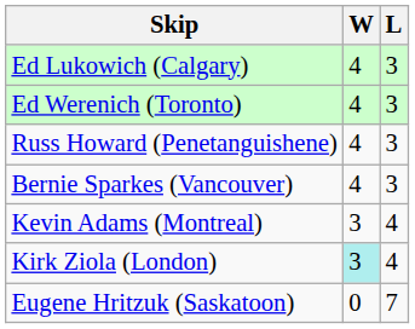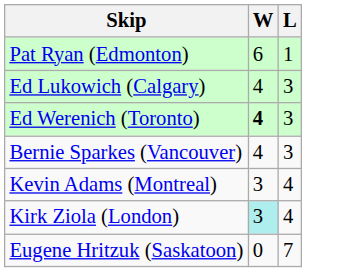 <table class="wikitable">
 <tr>
 <th>Skip</th>
 <th>W</th>
 <th>L</th>
+</tr>
+<tr bgcolor="#ccffcc">
+<td> <a href='#'>Pat Ryan</a> (<a href='#'>Edmonton</a>)</td>
+<td>6</td>
+<td>1</td>
 </tr>
 <tr bgcolor="#ccffcc">
 <td> <a href='#'>Ed Lukowich</a> (<a href='#'>Calgary</a>)</td>
 <td>4</td>
 <td>3</td>
 </tr>
 <tr bgcolor="#ccffcc">
 <td> <a href='#'>Ed Werenich</a> (<a href='#'>Toronto</a>)</td>
-<td>4</td>
-<td>3</td>
-</tr>
-<tr>
-<td> <a href='#'>Russ Howard</a> (<a href='#'>Penetanguishene</a>)</td>
-<td>4</td>
+<td><strong>4</strong></td>
 <td>3</td>
 </tr>
 <tr>
 <td> <a href='#'>Bernie Sparkes</a> (<a href='#'>Vancouver</a>)</td>
 <td>4</td>
 <td>3</td>
 </tr>
 <tr>
 <td> <a href='#'>Kevin Adams</a> (<a href='#'>Montreal</a>)</td>
 <td>3</td>
 <td>4</td>
 </tr>
 <tr>
 <td> <a href='#'>Kirk Ziola</a> (<a href='#'>London</a>)</td>
 <td style="background: paleturquoise;">3</td>
 <td>4</td>
 </tr>
 <tr>
 <td> <a href='#'>Eugene Hritzuk</a> (<a href='#'>Saskatoon</a>)</td>
 <td>0</td>
 <td>7</td>
 </tr>
 </table>
